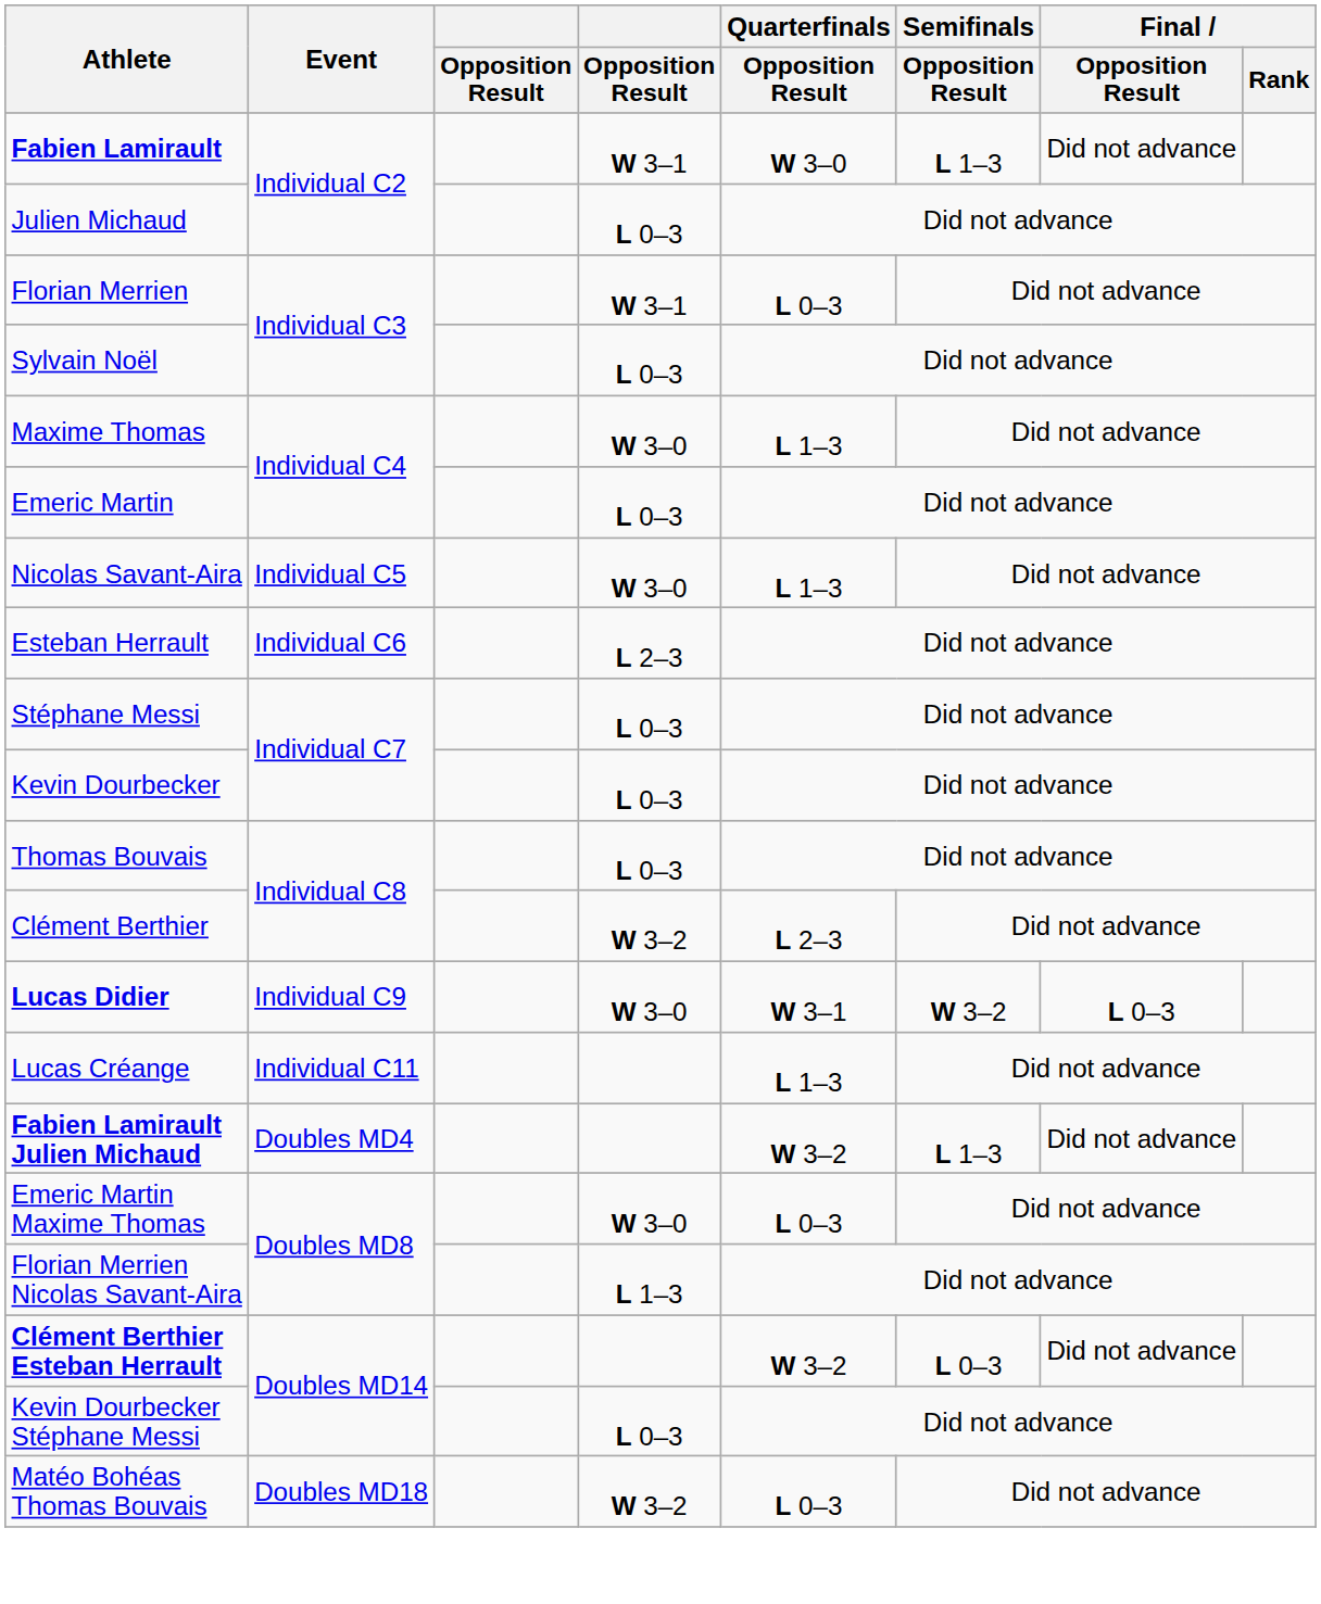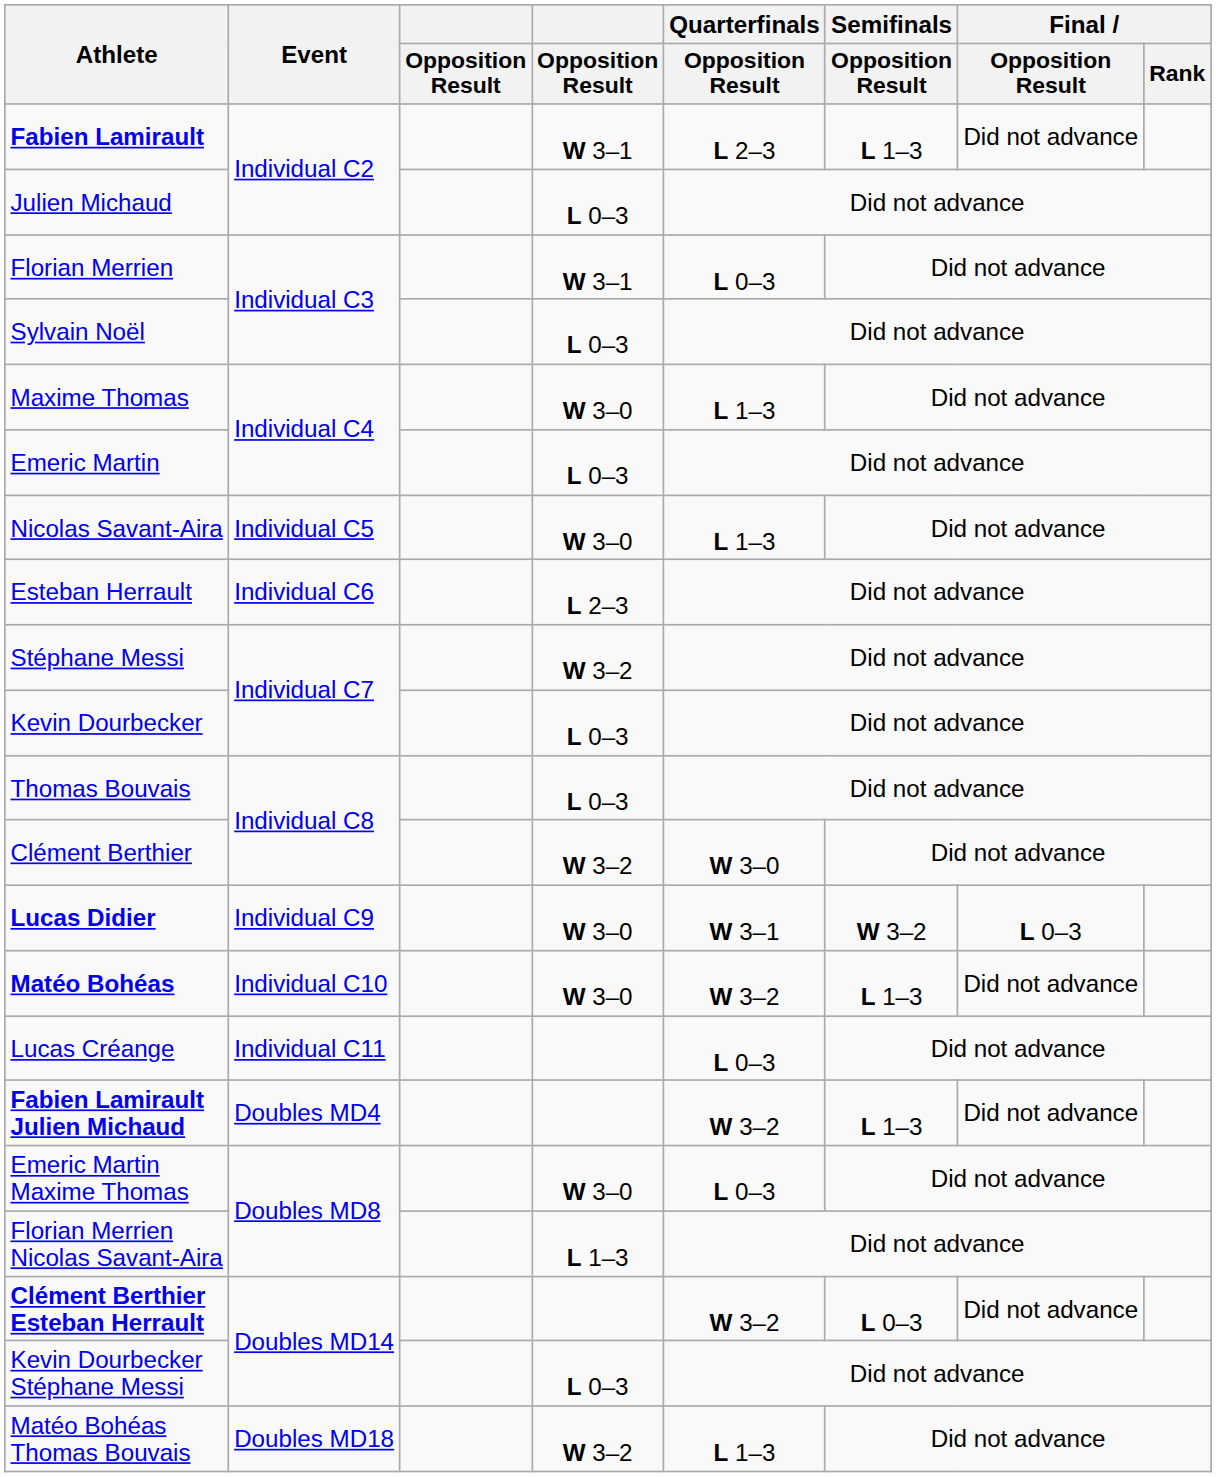 <table class=wikitable style=font-size:90%;text-align:center>
 <tr>
 <th rowspan="2">Athlete</th>
 <th rowspan="2">Event</th>
 <th></th>
 <th></th>
 <th>Quarterfinals</th>
 <th>Semifinals</th>
 <th colspan="2">Final / </th>
 </tr>
 <tr style=font-size:95%>
 <th>Opposition<br>Result</th>
 <th>Opposition<br>Result</th>
 <th>Opposition<br>Result</th>
 <th>Opposition<br>Result</th>
 <th>Opposition<br>Result</th>
 <th>Rank</th>
 </tr>
 <tr align=center>
 <td align=left><strong><a href='#'>Fabien Lamirault</a></strong></td>
 <td align=left rowspan=2><a href='#'>Individual C2</a></td>
 <td></td>
 <td><br><strong>W</strong> 3–1</td>
-<td><br><strong>W</strong> 3–0</td>
+<td><br><strong>L</strong> 2–3</td>
 <td><br><strong>L</strong> 1–3</td>
 <td>Did not advance</td>
 <td></td>
 </tr>
 <tr align=center>
 <td align=left><a href='#'>Julien Michaud</a></td>
 <td></td>
 <td><br><strong>L</strong> 0–3</td>
 <td colspan=4>Did not advance</td>
 </tr>
 <tr align=center>
 <td align=left><a href='#'>Florian Merrien</a></td>
 <td align=left rowspan=2><a href='#'>Individual C3</a></td>
 <td></td>
 <td><br><strong>W</strong> 3–1</td>
 <td><br><strong>L</strong> 0–3</td>
 <td colspan=3>Did not advance</td>
 </tr>
 <tr align=center>
 <td align=left><a href='#'>Sylvain Noël</a></td>
 <td></td>
 <td><br><strong>L</strong> 0–3</td>
 <td colspan=4>Did not advance</td>
 </tr>
 <tr align=center>
 <td align=left><a href='#'>Maxime Thomas</a></td>
 <td align=left rowspan=2><a href='#'>Individual C4</a></td>
 <td></td>
 <td><br><strong>W</strong> 3–0</td>
 <td><br><strong>L</strong> 1–3</td>
 <td colspan=3>Did not advance</td>
 </tr>
 <tr align=center>
 <td align=left><a href='#'>Emeric Martin</a></td>
 <td></td>
 <td><br><strong>L</strong> 0–3</td>
 <td colspan=4>Did not advance</td>
 </tr>
 <tr align=center>
 <td align=left><a href='#'>Nicolas Savant-Aira</a></td>
 <td align=left><a href='#'>Individual C5</a></td>
 <td></td>
 <td><br><strong>W</strong> 3–0</td>
 <td><br><strong>L</strong> 1–3</td>
 <td colspan=3>Did not advance</td>
 </tr>
 <tr align=center>
 <td align=left><a href='#'>Esteban Herrault</a></td>
 <td align=left><a href='#'>Individual C6</a></td>
 <td></td>
 <td><br><strong>L</strong> 2–3</td>
 <td colspan=4>Did not advance</td>
 </tr>
 <tr align=center>
 <td align=left><a href='#'>Stéphane Messi</a></td>
 <td align=left rowspan=2><a href='#'>Individual C7</a></td>
 <td></td>
-<td><br><strong>L</strong> 0–3</td>
+<td><br><strong>W</strong> 3–2</td>
 <td colspan=4>Did not advance</td>
 </tr>
 <tr align=center>
 <td align=left><a href='#'>Kevin Dourbecker</a></td>
 <td></td>
 <td><br><strong>L</strong> 0–3</td>
 <td colspan=4>Did not advance</td>
 </tr>
 <tr align=center>
 <td align=left><a href='#'>Thomas Bouvais</a></td>
 <td align=left rowspan=2><a href='#'>Individual C8</a></td>
 <td></td>
 <td><br><strong>L</strong> 0–3</td>
 <td colspan=4>Did not advance</td>
 </tr>
 <tr align=center>
 <td align=left><a href='#'>Clément Berthier</a></td>
 <td></td>
 <td><br><strong>W</strong> 3–2</td>
-<td><br><strong>L</strong> 2–3</td>
+<td><br><strong>W</strong> 3–0</td>
 <td colspan=3>Did not advance</td>
 </tr>
 <tr align=center>
 <td align=left><strong><a href='#'>Lucas Didier</a></strong></td>
 <td align=left><a href='#'>Individual C9</a></td>
 <td></td>
 <td><br><strong>W</strong> 3–0</td>
 <td><br><strong>W</strong> 3–1</td>
 <td><br><strong>W</strong> 3–2</td>
 <td><br><strong>L</strong> 0–3</td>
 <td></td>
 </tr>
 <tr align=center>
+<td align=left><strong><a href='#'>Matéo Bohéas</a></strong></td>
+<td align=left><a href='#'>Individual C10</a></td>
+<td></td>
+<td><br><strong>W</strong> 3–0</td>
+<td><br><strong>W</strong> 3–2</td>
+<td><br><strong>L</strong> 1–3</td>
+<td>Did not advance</td>
+<td></td>
+</tr>
+<tr align=center>
 <td align=left><a href='#'>Lucas Créange</a></td>
 <td align=left><a href='#'>Individual C11</a></td>
 <td></td>
 <td></td>
-<td><br><strong>L</strong> 1–3</td>
+<td><br><strong>L</strong> 0–3</td>
 <td colspan=3>Did not advance</td>
 </tr>
 <tr align=center>
 <td align=left><strong><a href='#'>Fabien Lamirault</a><br><a href='#'>Julien Michaud</a></strong></td>
 <td align=left><a href='#'>Doubles MD4</a></td>
 <td></td>
 <td></td>
 <td><br><strong>W</strong> 3–2</td>
 <td><br><strong>L</strong> 1–3</td>
 <td>Did not advance</td>
 <td></td>
 </tr>
 <tr align=center>
 <td align=left><a href='#'>Emeric Martin</a><br><a href='#'>Maxime Thomas</a></td>
 <td align=left rowspan=2><a href='#'>Doubles MD8</a></td>
 <td></td>
 <td><br><strong>W</strong> 3–0</td>
 <td><br><strong>L</strong> 0–3</td>
 <td colspan=3>Did not advance</td>
 </tr>
 <tr align=center>
 <td align=left><a href='#'>Florian Merrien</a><br><a href='#'>Nicolas Savant-Aira</a></td>
 <td></td>
 <td><br><strong>L</strong> 1–3</td>
 <td colspan=4>Did not advance</td>
 </tr>
 <tr align=center>
 <td align=left><strong><a href='#'>Clément Berthier</a><br><a href='#'>Esteban Herrault</a></strong></td>
 <td align=left rowspan=2><a href='#'>Doubles MD14</a></td>
 <td></td>
 <td></td>
 <td><br><strong>W</strong> 3–2</td>
 <td><br><strong>L</strong> 0–3</td>
 <td>Did not advance</td>
 <td></td>
 </tr>
 <tr align=center>
 <td align=left><a href='#'>Kevin Dourbecker</a><br><a href='#'>Stéphane Messi</a></td>
 <td></td>
 <td><br><strong>L</strong> 0–3</td>
 <td colspan=4>Did not advance</td>
 </tr>
 <tr align=center>
 <td align=left><a href='#'>Matéo Bohéas</a><br><a href='#'>Thomas Bouvais</a></td>
 <td align=left><a href='#'>Doubles MD18</a></td>
 <td></td>
 <td><br><strong>W</strong> 3–2</td>
-<td><br><strong>L</strong> 0–3</td>
+<td><br><strong>L</strong> 1–3</td>
 <td colspan=3>Did not advance</td>
 </tr>
 </table>
